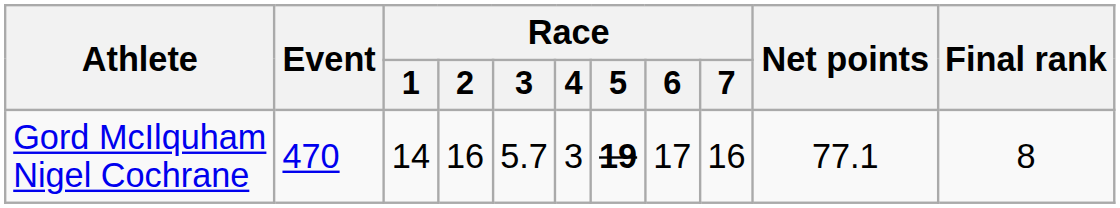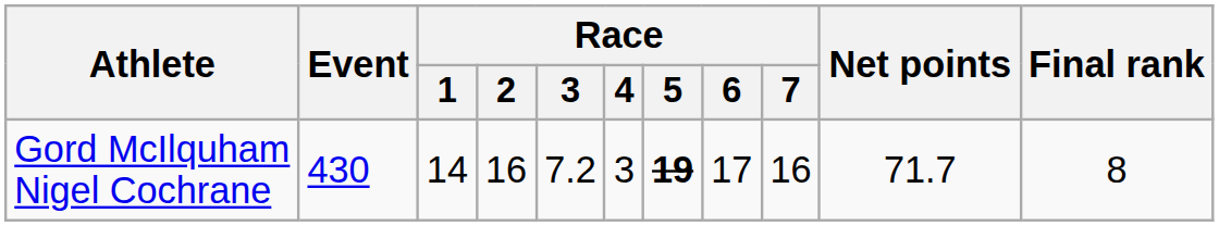 <table class="wikitable" style="font-size:90%">
 <tr>
 <th rowspan=2>Athlete</th>
 <th rowspan=2>Event</th>
 <th colspan=7>Race</th>
 <th rowspan=2>Net points</th>
 <th rowspan=2>Final rank</th>
 </tr>
 <tr style="font-size:95%">
 <th>1</th>
 <th>2</th>
 <th>3</th>
 <th>4</th>
 <th>5</th>
 <th>6</th>
 <th>7</th>
 </tr>
 <tr align=center>
 <td align=left><a href='#'>Gord McIlquham</a><br><a href='#'>Nigel Cochrane</a></td>
-<td align=left><a href='#'>470</a></td>
+<td align=left><a href='#'>430</a></td>
 <td>14</td>
 <td>16</td>
-<td>5.7</td>
+<td>7.2</td>
 <td>3</td>
 <td><strong><s>19</s></strong></td>
 <td>17</td>
 <td>16</td>
-<td>77.1</td>
+<td>71.7</td>
 <td>8</td>
 </tr>
 </table>
